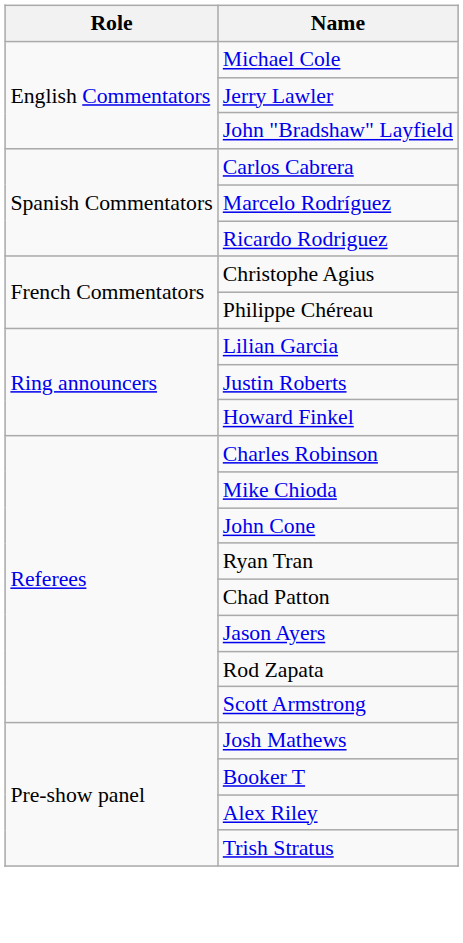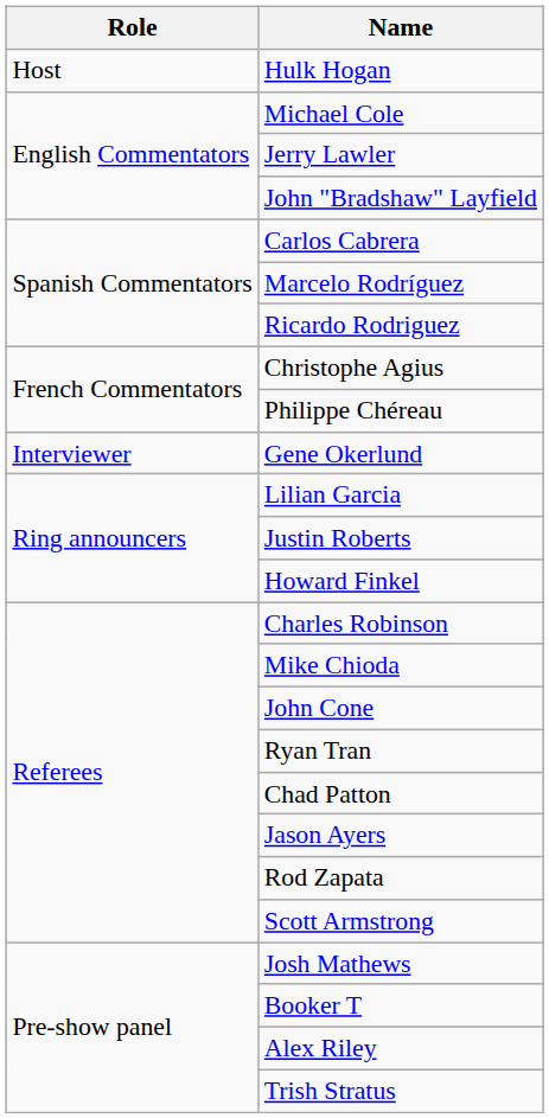 <table class=wikitable style="font-size:90%; margin:0.5em 0 0.5em 1em; float:right; clear:right">
 <tr>
 <th>Role</th>
 <th>Name</th>
+</tr>
+<tr>
+<td rowapan=1>Host</td>
+<td><a href='#'>Hulk Hogan</a></td>
 </tr>
 <tr>
 <td rowspan=3>English <a href='#'>Commentators</a></td>
 <td><a href='#'>Michael Cole</a> </td>
 </tr>
 <tr>
 <td><a href='#'>Jerry Lawler</a> </td>
 </tr>
 <tr>
 <td><a href='#'>John "Bradshaw" Layfield</a> </td>
 </tr>
 <tr>
 <td rowspan=3>Spanish Commentators</td>
 <td><a href='#'>Carlos Cabrera</a></td>
 </tr>
 <tr>
 <td><a href='#'>Marcelo Rodríguez</a></td>
 </tr>
 <tr>
 <td><a href='#'>Ricardo Rodriguez</a></td>
 </tr>
 <tr>
 <td rowspan=2>French Commentators</td>
 <td>Christophe Agius</td>
 </tr>
 <tr>
 <td>Philippe Chéreau</td>
+</tr>
+<tr>
+<td><a href='#'>Interviewer</a></td>
+<td><a href='#'>Gene Okerlund</a></td>
 </tr>
 <tr>
 <td rowspan=3><a href='#'>Ring announcers</a></td>
 <td><a href='#'>Lilian Garcia</a> </td>
 </tr>
 <tr>
 <td><a href='#'>Justin Roberts</a> </td>
 </tr>
 <tr>
 <td><a href='#'>Howard Finkel</a> </td>
 </tr>
 <tr>
 <td rowspan=8><a href='#'>Referees</a></td>
 <td><a href='#'>Charles Robinson</a></td>
 </tr>
 <tr>
 <td><a href='#'>Mike Chioda</a></td>
 </tr>
 <tr>
 <td><a href='#'>John Cone</a></td>
 </tr>
 <tr>
 <td>Ryan Tran</td>
 </tr>
 <tr>
 <td>Chad Patton</td>
 </tr>
 <tr>
 <td><a href='#'>Jason Ayers</a></td>
 </tr>
 <tr>
 <td>Rod Zapata</td>
 </tr>
 <tr>
 <td><a href='#'>Scott Armstrong</a></td>
 </tr>
 <tr>
 <td rowspan=4>Pre-show panel</td>
 <td><a href='#'>Josh Mathews</a></td>
 </tr>
 <tr>
 <td><a href='#'>Booker T</a></td>
 </tr>
 <tr>
 <td><a href='#'>Alex Riley</a></td>
 </tr>
 <tr>
 <td><a href='#'>Trish Stratus</a></td>
 </tr>
 </table>
